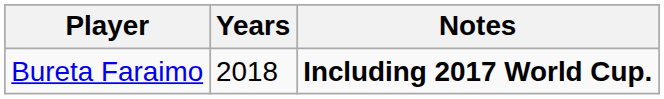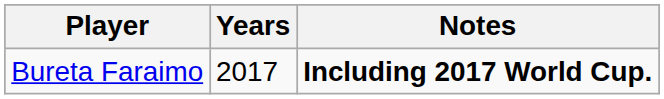 <table class="wikitable sortable">
 <tr>
 <th>Player</th>
 <th>Years</th>
 <th>Notes</th>
 </tr>
 <tr>
 <td><a href='#'>Bureta Faraimo</a></td>
-<td>2018</td>
+<td>2017</td>
 <td><strong>Including 2017 World Cup.</strong></td>
 </tr>
 </table>
